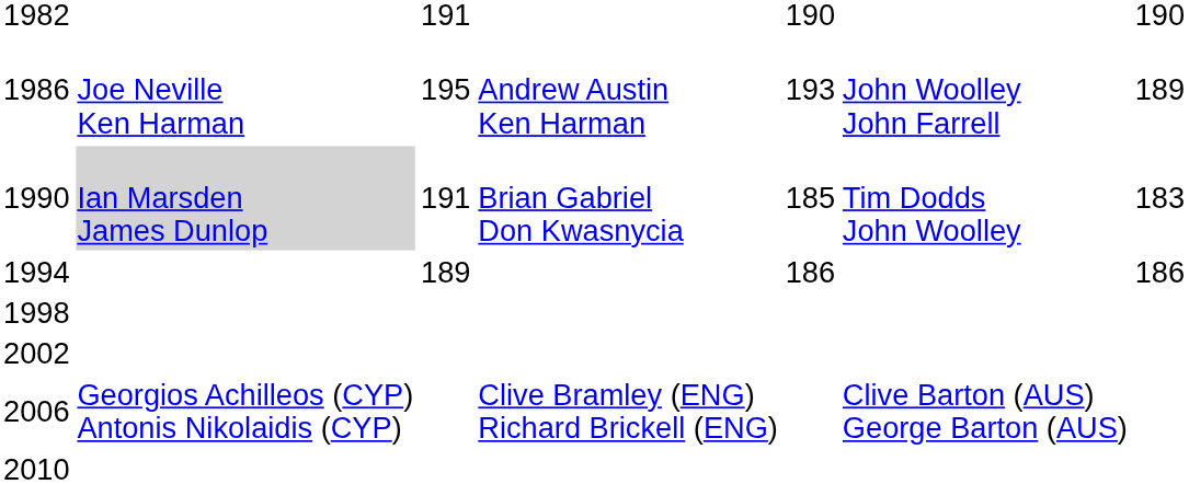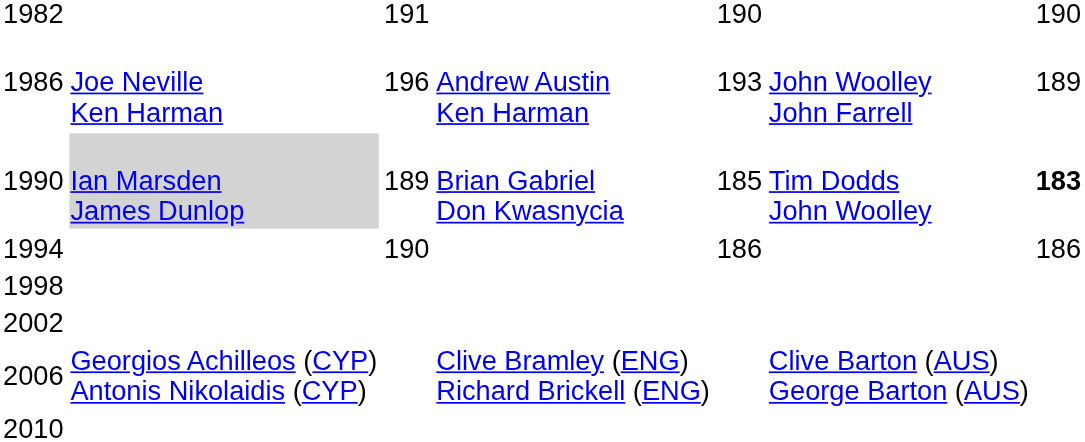 <table>
 <tr>
 <td>1982</td>
 <td></td>
 <td>191</td>
 <td></td>
 <td>190</td>
 <td></td>
 <td>190</td>
 </tr>
 <tr>
 <td>1986</td>
 <td><br><a href='#'>Joe Neville</a><br><a href='#'>Ken Harman</a></td>
-<td>195</td>
+<td>196</td>
 <td><br><a href='#'>Andrew Austin</a><br><a href='#'>Ken Harman</a></td>
 <td>193</td>
 <td><br><a href='#'>John Woolley</a><br><a href='#'>John Farrell</a></td>
 <td>189</td>
 </tr>
 <tr>
 <td>1990</td>
 <td style="background: lightgrey;"><br><a href='#'>Ian Marsden</a><br><a href='#'>James Dunlop</a></td>
-<td>191</td>
+<td>189</td>
 <td><br><a href='#'>Brian Gabriel</a><br><a href='#'>Don Kwasnycia</a></td>
 <td>185</td>
 <td><br><a href='#'>Tim Dodds</a><br><a href='#'>John Woolley</a></td>
-<td>183</td>
+<td><strong>183</strong></td>
 </tr>
 <tr>
 <td>1994</td>
 <td></td>
-<td>189</td>
+<td>190</td>
 <td></td>
 <td>186</td>
 <td></td>
 <td>186</td>
 </tr>
 <tr>
 <td>1998</td>
 <td></td>
 <td></td>
 <td></td>
 <td></td>
 <td></td>
 <td></td>
 </tr>
 <tr>
 <td>2002</td>
 <td></td>
 <td></td>
 <td></td>
 <td></td>
 <td></td>
 <td></td>
 </tr>
 <tr>
 <td>2006</td>
 <td> <a href='#'>Georgios Achilleos</a> (<a href='#'>CYP</a>)<br> <a href='#'>Antonis Nikolaidis</a> (<a href='#'>CYP</a>)</td>
 <td></td>
 <td> <a href='#'>Clive Bramley</a> (<a href='#'>ENG</a>)<br> <a href='#'>Richard Brickell</a> (<a href='#'>ENG</a>)</td>
 <td></td>
 <td> <a href='#'>Clive Barton</a> (<a href='#'>AUS</a>)<br> <a href='#'>George Barton</a> (<a href='#'>AUS</a>)</td>
 <td></td>
 </tr>
 <tr>
 <td>2010<br></td>
 <td></td>
 <td></td>
 <td></td>
 <td></td>
 <td></td>
 <td></td>
 </tr>
 </table>
